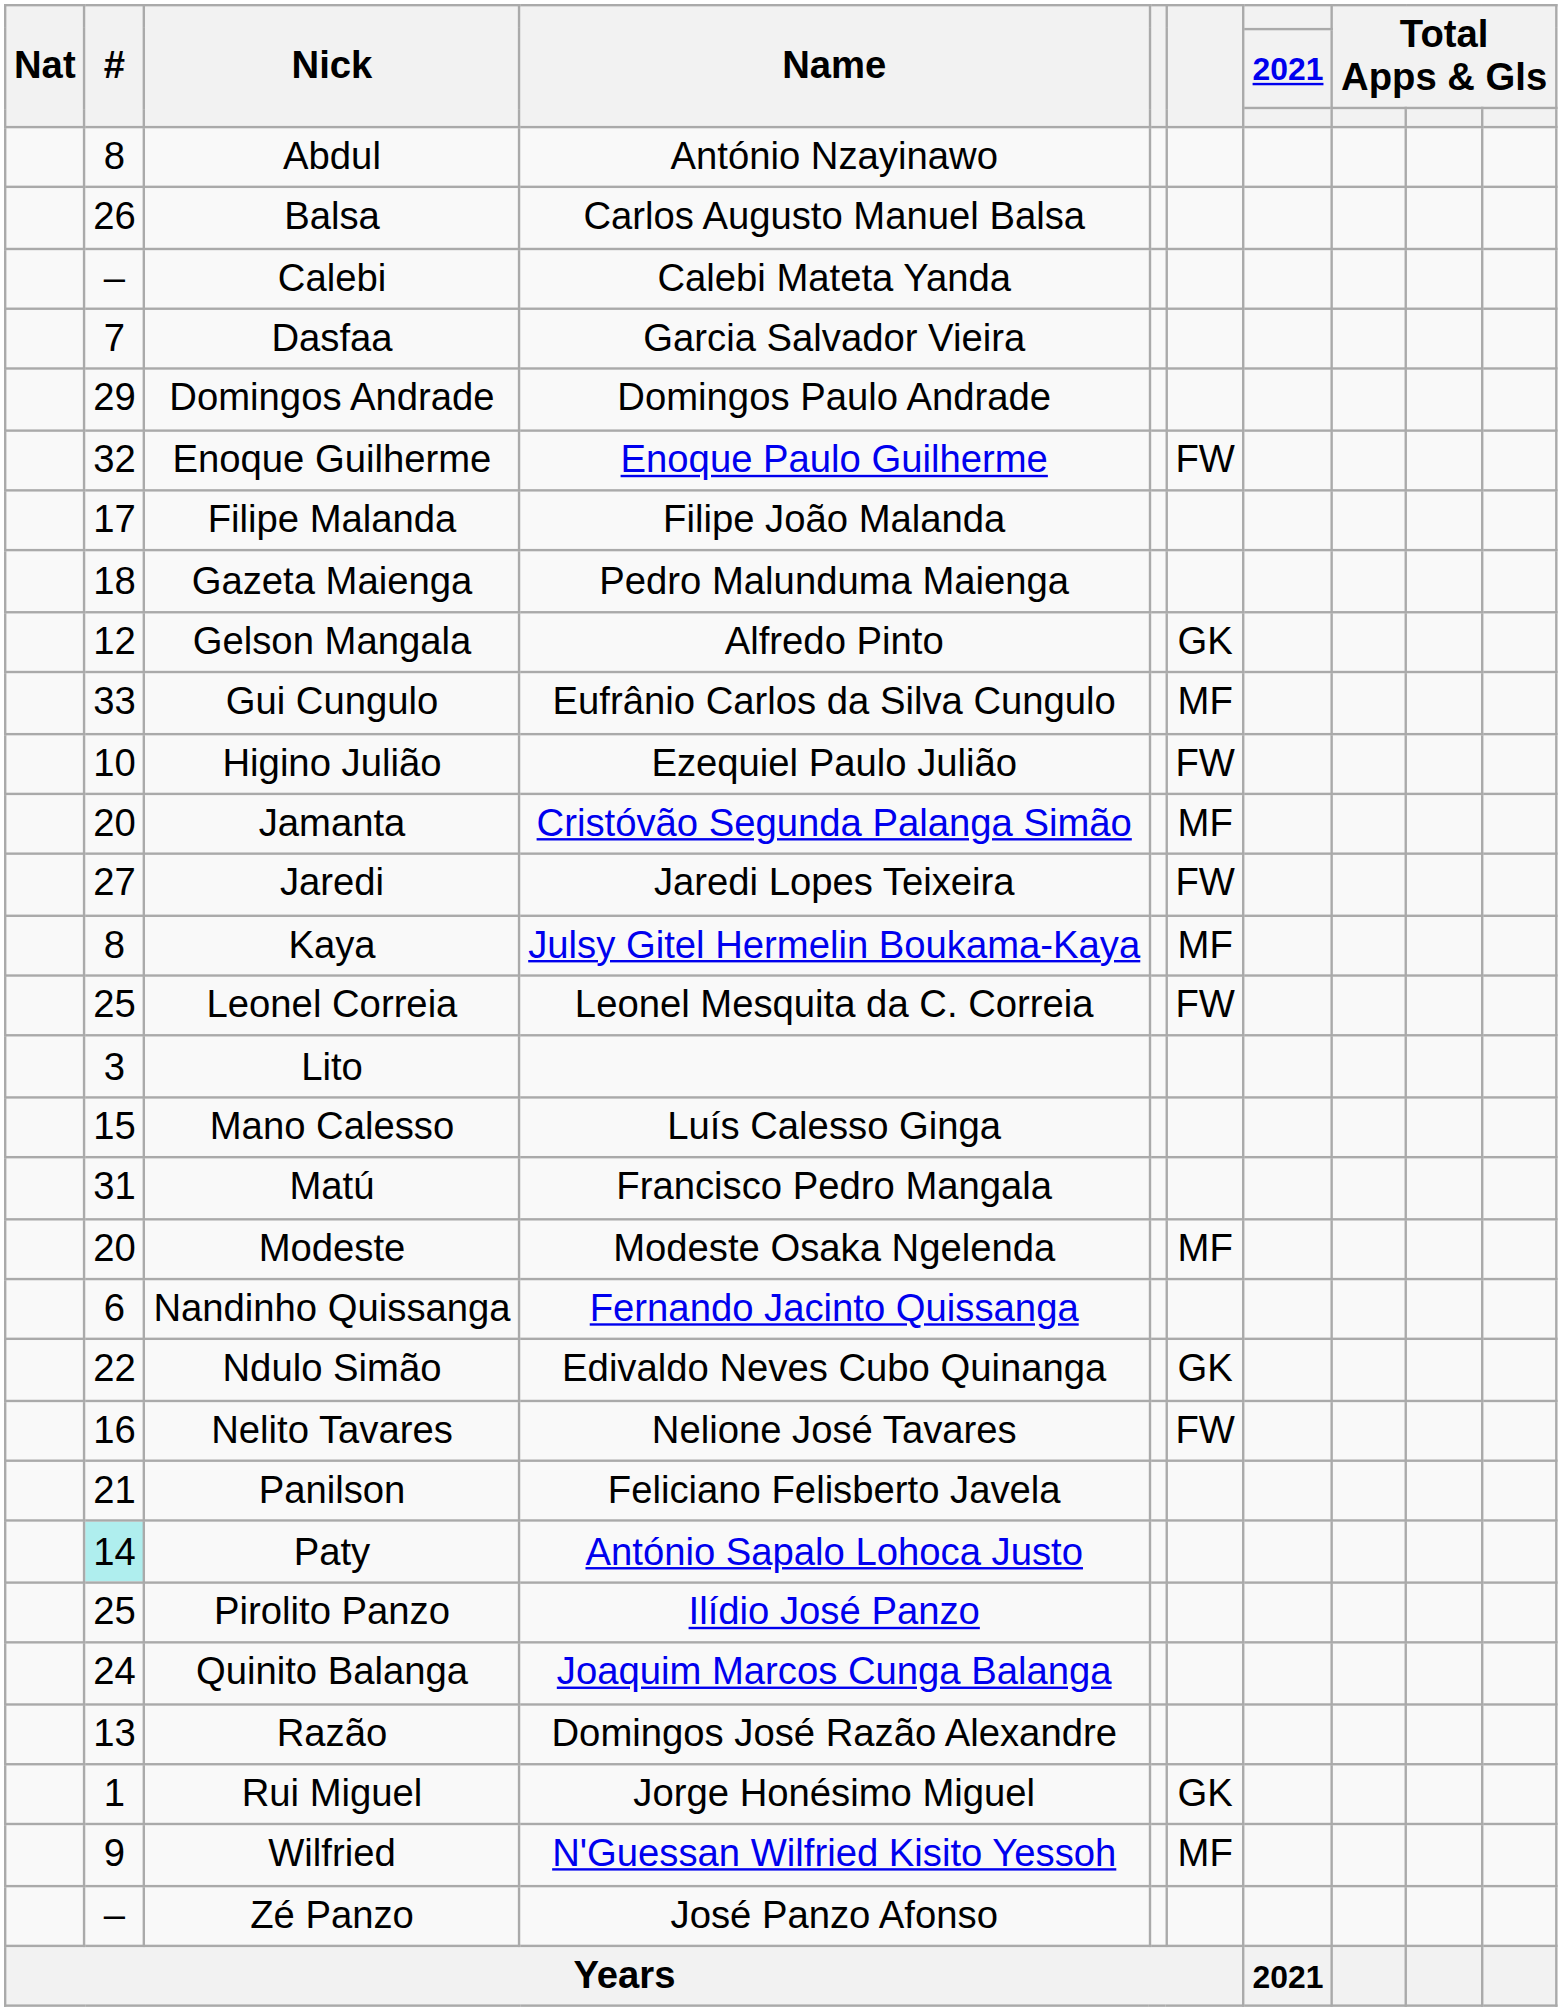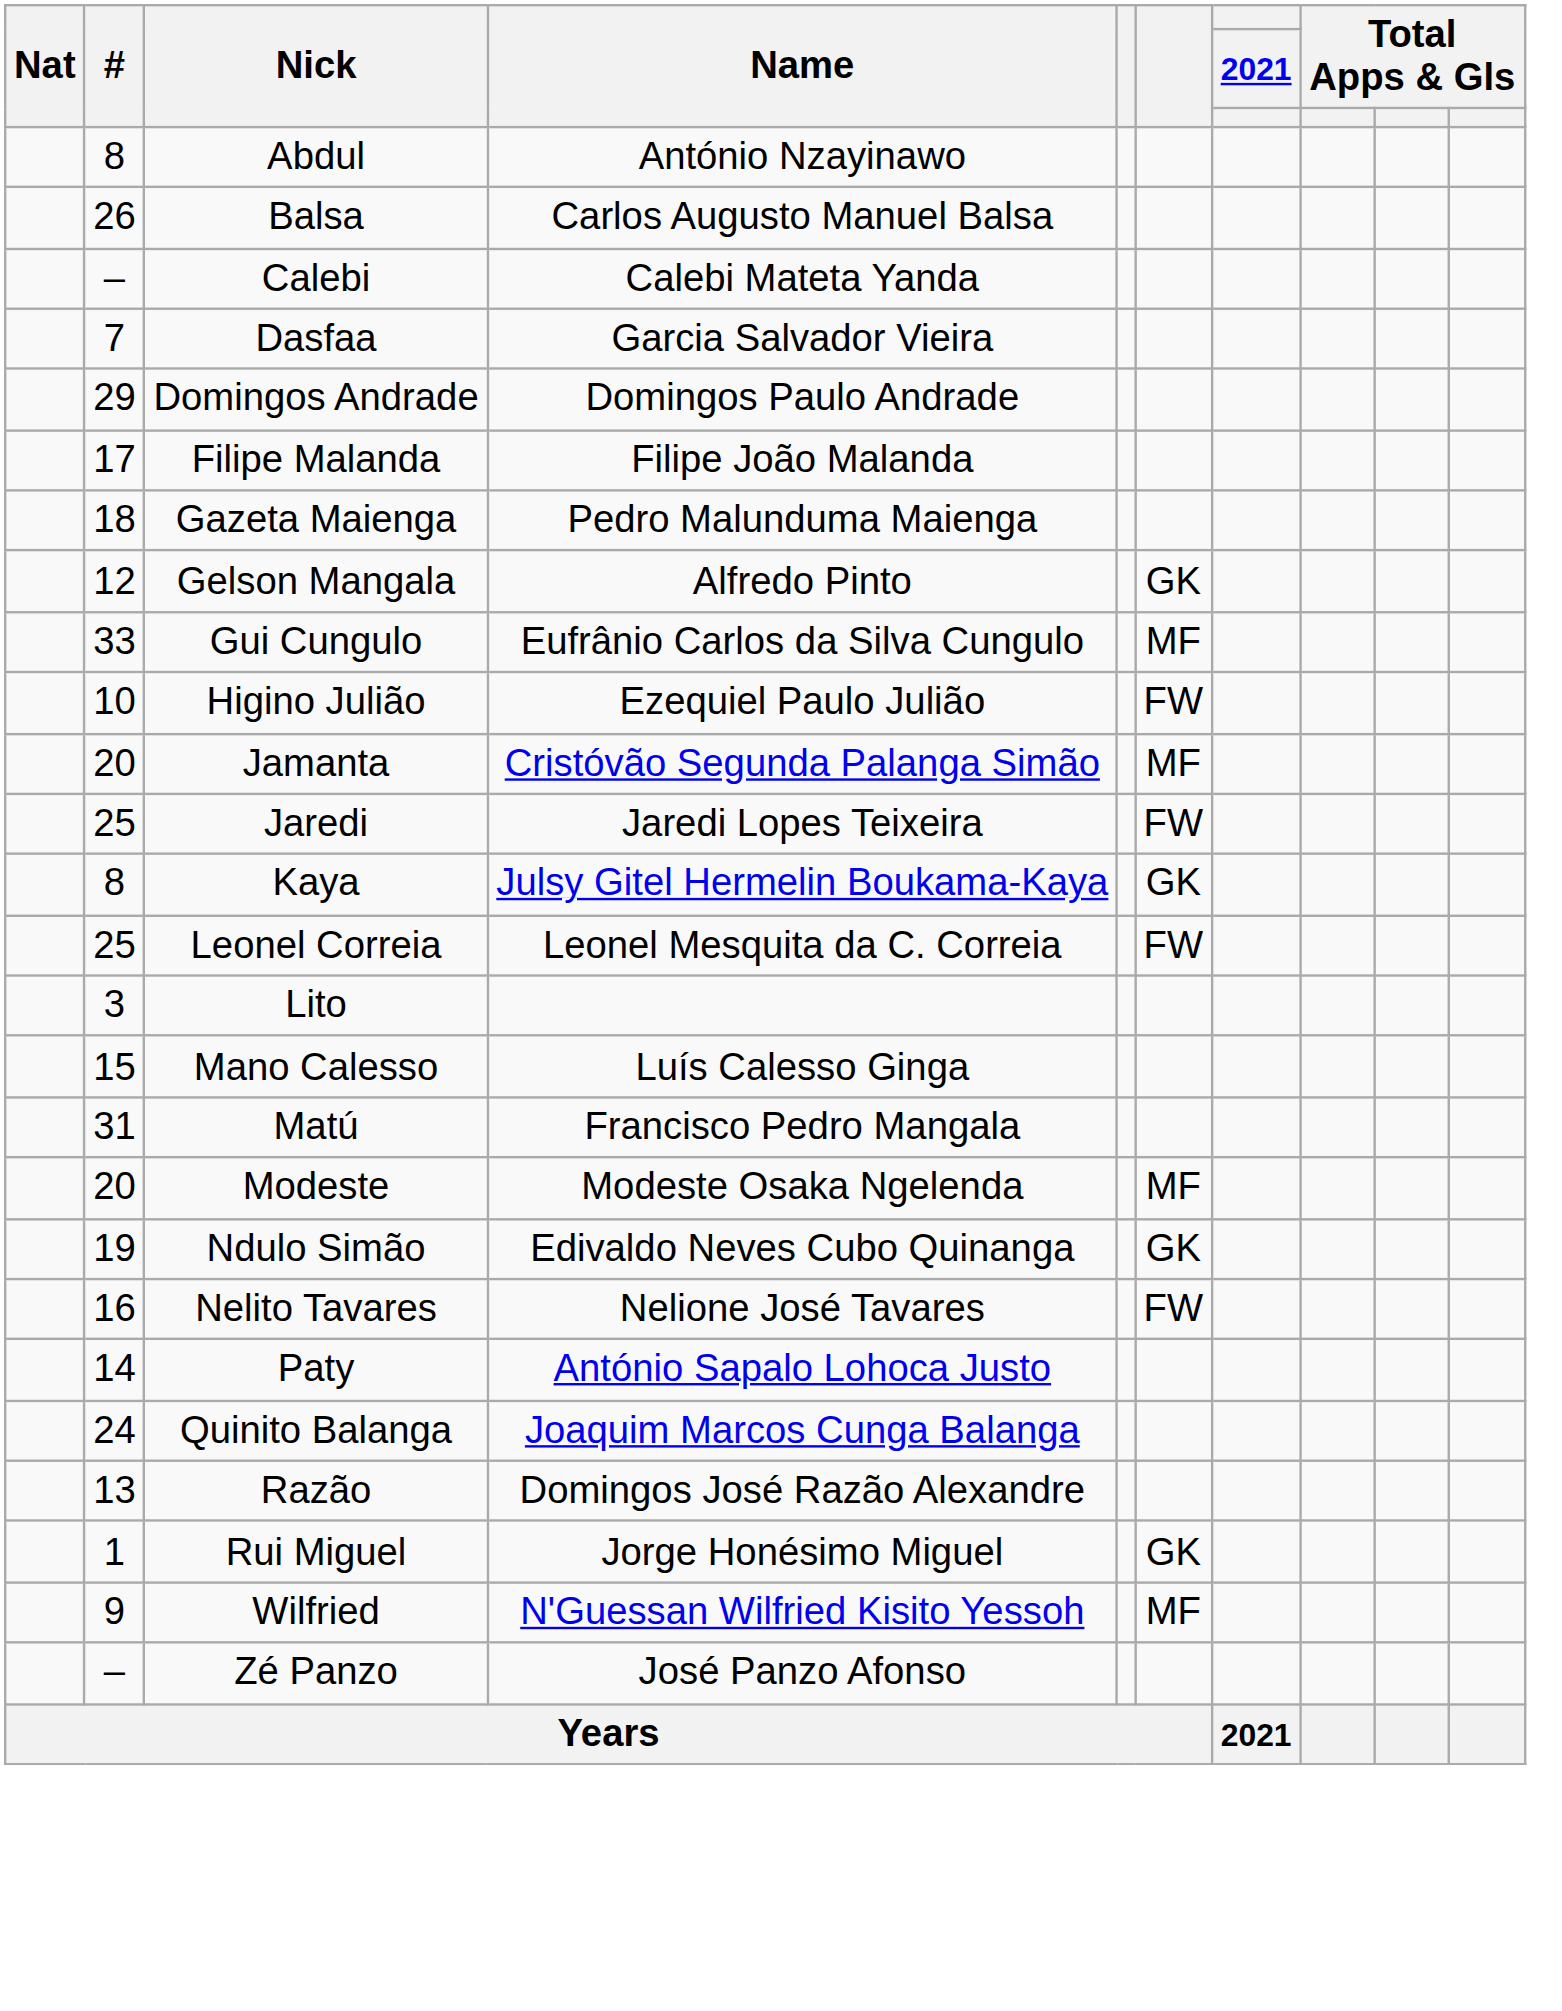 <table class="wikitable plainrowheaders sortable" style="text-align:center">
 <tr>
 <th scope="col" rowspan="3">Nat</th>
 <th scope="col" rowspan="3">#</th>
 <th scope="col" rowspan="3">Nick</th>
 <th scope="col" rowspan="3">Name</th>
 <th scope="col" rowspan="3"></th>
 <th scope="col" rowspan="3"></th>
 <th colspan="1"><small></small></th>
 <th colspan="3" rowspan="2">Total<br>Apps & Gls</th>
 </tr>
 <tr>
 <th colspan="1"><small><a href='#'>2021</a></small></th>
 </tr>
 <tr>
 <th scope="col" rowspan="1"><sup></sup></th>
 <th scope="col" rowspan="1"><sup></sup></th>
 <th scope="col" rowspan="1"><sup></sup></th>
 <th scope="col" rowspan="1"><sup></sup></th>
 </tr>
 <tr>
 <td></td>
 <td data-sort-value="05">8</td>
 <td>Abdul</td>
 <td>António Nzayinawo</td>
 <td></td>
 <td data-sort-value="2"></td>
 <td></td>
 <td></td>
 <td></td>
 <td></td>
 </tr>
 <tr>
 <td></td>
 <td>26</td>
 <td>Balsa</td>
 <td>Carlos Augusto Manuel Balsa</td>
 <td></td>
 <td data-sort-value="2"></td>
 <td></td>
 <td></td>
 <td></td>
 <td></td>
 </tr>
 <tr>
 <td></td>
 <td data-sort-value="40">–</td>
 <td>Calebi</td>
 <td>Calebi Mateta Yanda</td>
 <td></td>
 <td data-sort-value="3"></td>
 <td></td>
 <td></td>
 <td></td>
 <td></td>
 </tr>
 <tr>
 <td></td>
 <td data-sort-value="07">7</td>
 <td>Dasfaa</td>
 <td>Garcia Salvador Vieira</td>
 <td></td>
 <td data-sort-value="3"></td>
 <td></td>
 <td></td>
 <td></td>
 <td></td>
 </tr>
 <tr>
 <td></td>
 <td>29</td>
 <td>Domingos Andrade</td>
 <td>Domingos Paulo Andrade</td>
 <td></td>
 <td data-sort-value="3"></td>
 <td></td>
 <td></td>
 <td></td>
 <td></td>
 </tr>
 <tr>
 <td></td>
-<td>32</td>
-<td>Enoque Guilherme</td>
-<td><a href='#'>Enoque Paulo Guilherme</a></td>
-<td></td>
-<td>FW</td>
-<td></td>
-<td></td>
-<td></td>
-<td></td>
-</tr>
-<tr>
-<td></td>
 <td>17</td>
 <td>Filipe Malanda</td>
 <td>Filipe João Malanda</td>
 <td></td>
 <td data-sort-value="2"></td>
 <td></td>
 <td></td>
 <td></td>
 <td></td>
 </tr>
 <tr>
 <td></td>
 <td>18</td>
 <td>Gazeta Maienga</td>
 <td>Pedro Malunduma Maienga</td>
 <td></td>
 <td data-sort-value="3"></td>
 <td></td>
 <td></td>
 <td></td>
 <td></td>
 </tr>
 <tr>
 <td></td>
 <td>12</td>
 <td>Gelson Mangala</td>
 <td>Alfredo Pinto</td>
 <td></td>
 <td data-sort-value="1">GK</td>
 <td></td>
 <td></td>
 <td></td>
 <td></td>
 </tr>
 <tr>
 <td></td>
 <td>33</td>
 <td>Gui Cungulo</td>
 <td>Eufrânio Carlos da Silva Cungulo</td>
 <td></td>
 <td data-sort-value="3">MF</td>
 <td></td>
 <td></td>
 <td></td>
 <td></td>
 </tr>
 <tr>
 <td></td>
 <td>10</td>
 <td>Higino Julião</td>
 <td>Ezequiel Paulo Julião</td>
 <td></td>
 <td>FW</td>
 <td></td>
 <td></td>
 <td></td>
 <td></td>
 </tr>
 <tr>
 <td></td>
 <td>20</td>
 <td>Jamanta</td>
 <td><a href='#'>Cristóvão Segunda Palanga Simão</a></td>
 <td></td>
 <td data-sort-value="3">MF</td>
 <td></td>
 <td></td>
 <td></td>
 <td></td>
 </tr>
 <tr>
 <td></td>
-<td>27</td>
+<td>25</td>
 <td>Jaredi</td>
 <td>Jaredi Lopes Teixeira</td>
 <td></td>
 <td>FW</td>
 <td></td>
 <td></td>
 <td></td>
 <td></td>
 </tr>
 <tr>
 <td></td>
 <td data-sort-value="08">8</td>
 <td>Kaya</td>
 <td><a href='#'>Julsy Gitel Hermelin Boukama-Kaya</a></td>
 <td></td>
-<td data-sort-value="3">MF</td>
+<td data-sort-value="1">GK</td>
 <td></td>
 <td></td>
 <td></td>
 <td></td>
 </tr>
 <tr>
 <td></td>
 <td>25</td>
 <td>Leonel Correia</td>
 <td>Leonel Mesquita da C. Correia</td>
 <td></td>
 <td>FW</td>
 <td></td>
 <td></td>
 <td></td>
 <td></td>
 </tr>
 <tr>
 <td></td>
 <td data-sort-value="03">3</td>
 <td>Lito</td>
 <td></td>
 <td></td>
 <td></td>
 <td></td>
 <td></td>
 <td></td>
 <td></td>
 </tr>
 <tr>
 <td></td>
 <td>15</td>
 <td>Mano Calesso</td>
 <td>Luís Calesso Ginga</td>
 <td></td>
 <td data-sort-value="3"></td>
 <td></td>
 <td></td>
 <td></td>
 <td></td>
 </tr>
 <tr>
 <td></td>
 <td>31</td>
 <td>Matú</td>
 <td>Francisco Pedro Mangala</td>
 <td></td>
 <td data-sort-value="2"></td>
 <td></td>
 <td></td>
 <td></td>
 <td></td>
 </tr>
 <tr>
 <td></td>
 <td>20</td>
 <td>Modeste</td>
 <td>Modeste Osaka Ngelenda</td>
 <td></td>
 <td data-sort-value="3">MF</td>
 <td></td>
 <td></td>
 <td></td>
 <td></td>
 </tr>
 <tr>
 <td></td>
-<td data-sort-value="06">6</td>
-<td>Nandinho Quissanga</td>
-<td><a href='#'>Fernando Jacinto Quissanga</a></td>
-<td></td>
-<td data-sort-value="3"></td>
-<td></td>
-<td></td>
-<td></td>
-<td></td>
-</tr>
-<tr>
-<td></td>
-<td>22</td>
+<td>19</td>
 <td>Ndulo Simão</td>
 <td>Edivaldo Neves Cubo Quinanga</td>
 <td></td>
 <td data-sort-value="1">GK</td>
 <td></td>
 <td></td>
 <td></td>
 <td></td>
 </tr>
 <tr>
 <td></td>
 <td>16</td>
 <td>Nelito Tavares</td>
 <td>Nelione José Tavares</td>
 <td></td>
 <td>FW</td>
 <td></td>
 <td></td>
 <td></td>
 <td></td>
 </tr>
 <tr>
 <td></td>
-<td>21</td>
-<td>Panilson</td>
-<td>Feliciano Felisberto Javela</td>
-<td></td>
-<td data-sort-value="2"></td>
-<td></td>
-<td></td>
-<td></td>
-<td></td>
-</tr>
-<tr>
-<td></td>
-<td style="background: paleturquoise;">14</td>
+<td>14</td>
 <td>Paty</td>
 <td><a href='#'>António Sapalo Lohoca Justo</a></td>
-<td></td>
-<td data-sort-value="3"></td>
-<td></td>
-<td></td>
-<td></td>
-<td></td>
-</tr>
-<tr>
-<td></td>
-<td>25</td>
-<td>Pirolito Panzo</td>
-<td><a href='#'>Ilídio José Panzo</a></td>
 <td></td>
 <td data-sort-value="3"></td>
 <td></td>
 <td></td>
 <td></td>
 <td></td>
 </tr>
 <tr>
 <td></td>
 <td>24</td>
 <td>Quinito Balanga</td>
 <td><a href='#'>Joaquim Marcos Cunga Balanga</a></td>
 <td></td>
 <td data-sort-value="2"></td>
 <td></td>
 <td></td>
 <td></td>
 <td></td>
 </tr>
 <tr>
 <td></td>
 <td>13</td>
 <td>Razão</td>
 <td>Domingos José Razão Alexandre</td>
 <td></td>
 <td data-sort-value="2"></td>
 <td></td>
 <td></td>
 <td></td>
 <td></td>
 </tr>
 <tr>
 <td></td>
 <td data-sort-value="01">1</td>
 <td>Rui Miguel</td>
 <td>Jorge Honésimo Miguel</td>
 <td></td>
 <td data-sort-value="1">GK</td>
 <td></td>
 <td></td>
 <td></td>
 <td></td>
 </tr>
 <tr>
 <td></td>
 <td data-sort-value="09">9</td>
 <td>Wilfried</td>
 <td><a href='#'>N'Guessan Wilfried Kisito Yessoh</a></td>
 <td></td>
 <td data-sort-value="3">MF</td>
 <td></td>
 <td></td>
 <td></td>
 <td></td>
 </tr>
 <tr>
 <td></td>
 <td data-sort-value="40">–</td>
 <td>Zé Panzo</td>
 <td>José Panzo Afonso</td>
 <td></td>
 <td data-sort-value="2"></td>
 <td></td>
 <td></td>
 <td></td>
 <td></td>
 </tr>
 <tr>
 <th colspan=6>Years</th>
 <th><small>2021</small></th>
 <th></th>
 <th></th>
 <th></th>
 </tr>
 </table>
